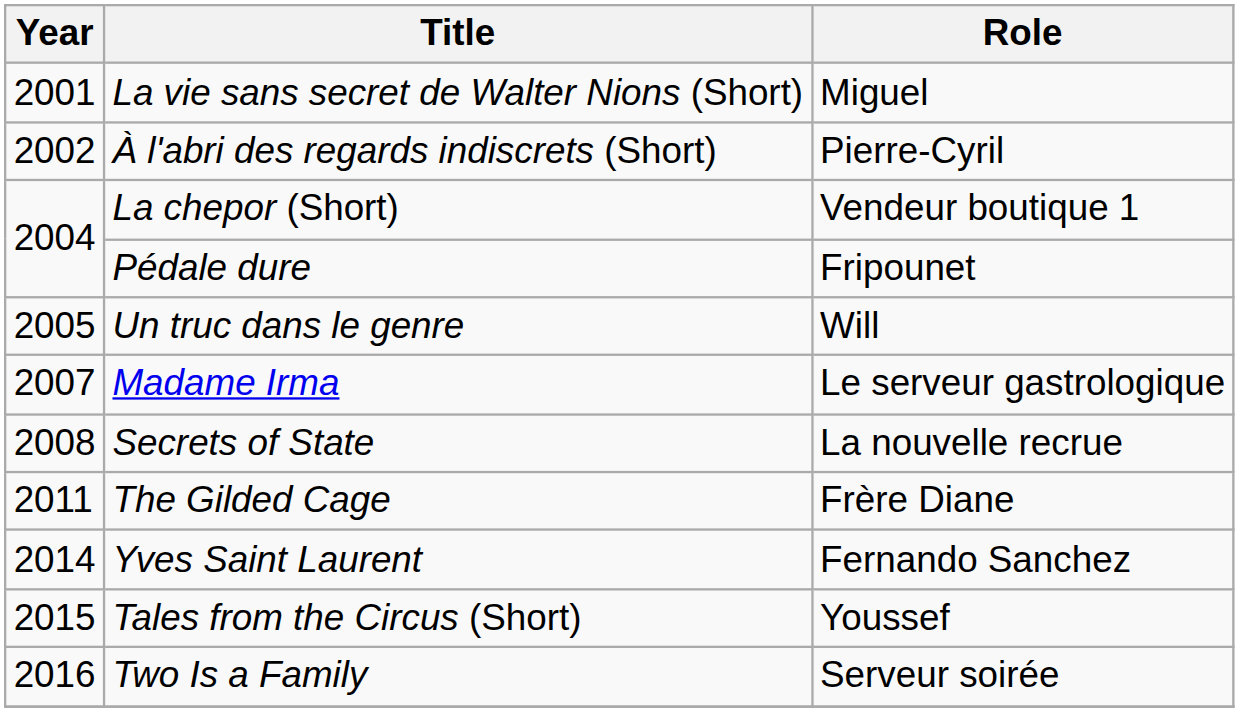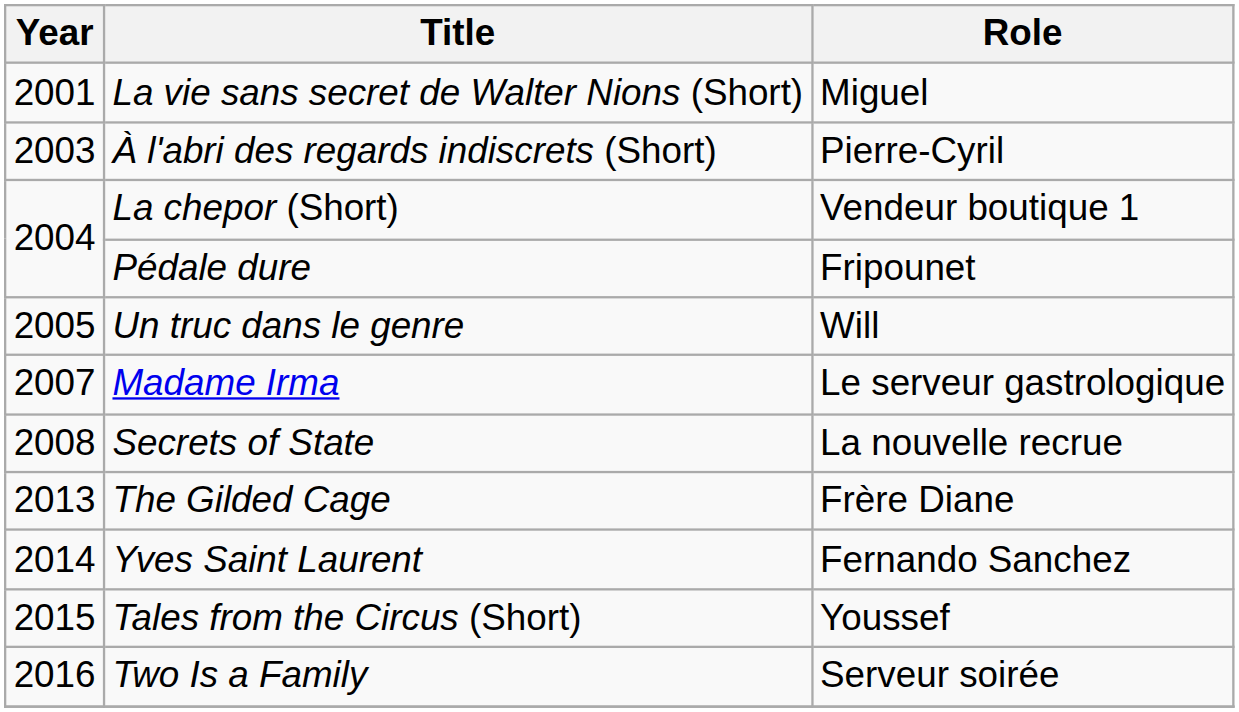 <table class="wikitable sortable">
 <tr>
 <th>Year</th>
 <th>Title</th>
 <th>Role</th>
 </tr>
 <tr>
 <td>2001</td>
 <td><em>La vie sans secret de Walter Nions</em> (Short)</td>
 <td>Miguel</td>
 </tr>
 <tr>
-<td>2002</td>
+<td>2003</td>
 <td><em>À l'abri des regards indiscrets</em> (Short)</td>
 <td>Pierre-Cyril</td>
 </tr>
 <tr>
 <td rowspan=2>2004</td>
 <td><em>La chepor</em> (Short)</td>
 <td>Vendeur boutique 1</td>
 </tr>
 <tr>
 <td><em>Pédale dure</em></td>
 <td>Fripounet</td>
 </tr>
 <tr>
 <td>2005</td>
 <td><em>Un truc dans le genre</em></td>
 <td>Will</td>
 </tr>
 <tr>
 <td>2007</td>
 <td><em><a href='#'>Madame Irma</a></em></td>
 <td>Le serveur gastrologique</td>
 </tr>
 <tr>
 <td>2008</td>
 <td><em>Secrets of State</em></td>
 <td>La nouvelle recrue</td>
 </tr>
 <tr>
-<td>2011</td>
+<td>2013</td>
 <td><em>The Gilded Cage</em></td>
 <td>Frère Diane</td>
 </tr>
 <tr>
 <td>2014</td>
 <td><em>Yves Saint Laurent</em></td>
 <td>Fernando Sanchez</td>
 </tr>
 <tr>
 <td>2015</td>
 <td><em>Tales from the Circus</em> (Short)</td>
 <td>Youssef</td>
 </tr>
 <tr>
 <td>2016</td>
 <td><em>Two Is a Family</em> </td>
 <td>Serveur soirée</td>
 </tr>
 <tr>
 </tr>
 </table>
